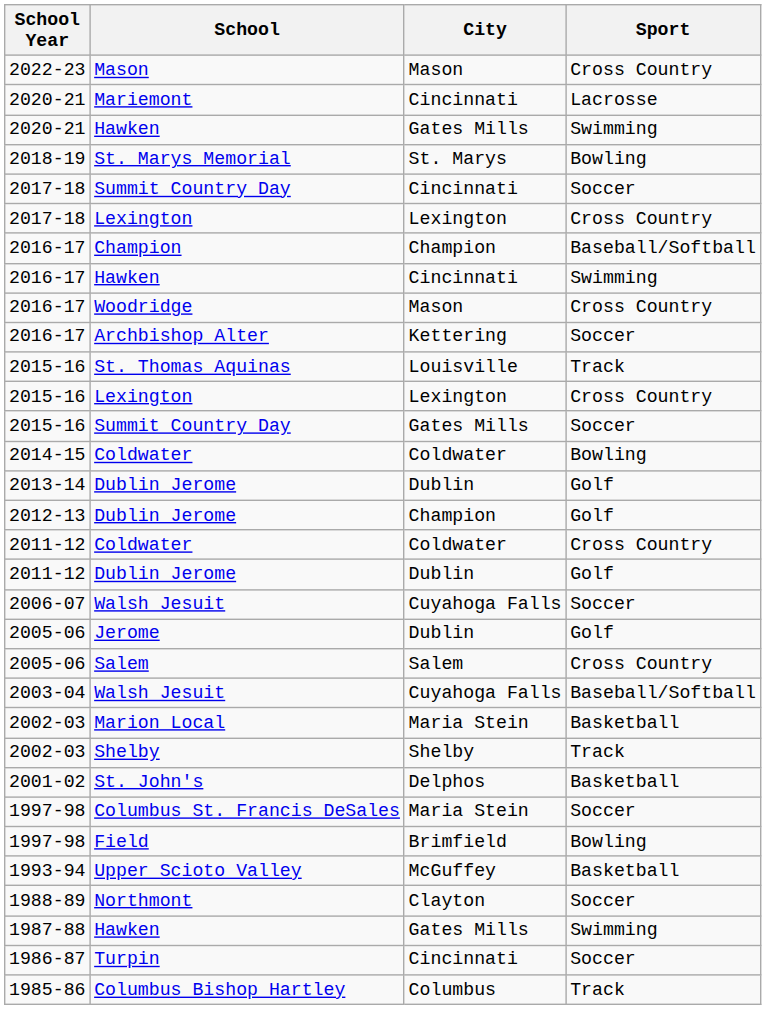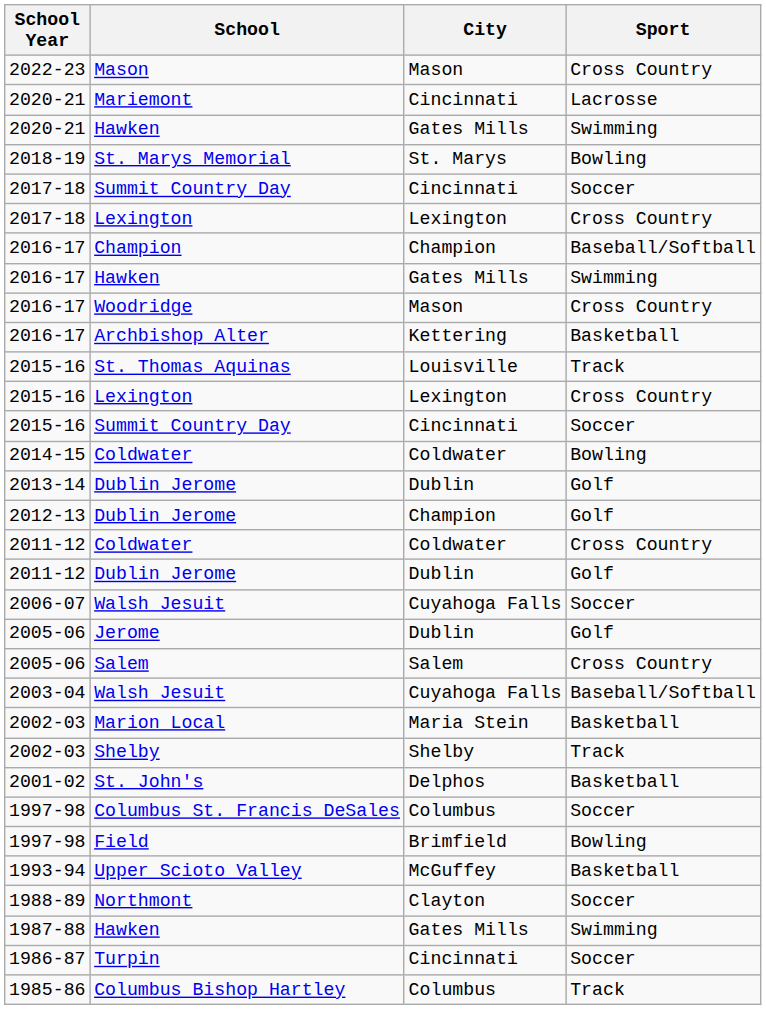 <table class="wikitable">
 <tr>
 <th>School<br>Year</th>
 <th>School</th>
 <th>City</th>
 <th>Sport</th>
 </tr>
 <tr>
 <td>2022-23</td>
 <td><a href='#'>Mason</a></td>
 <td>Mason</td>
 <td>Cross Country</td>
 </tr>
 <tr>
 <td>2020-21</td>
 <td><a href='#'>Mariemont</a></td>
 <td>Cincinnati</td>
 <td>Lacrosse</td>
 </tr>
 <tr>
 <td>2020-21</td>
 <td><a href='#'>Hawken</a></td>
 <td>Gates Mills</td>
 <td>Swimming</td>
 </tr>
 <tr>
 <td>2018-19</td>
 <td><a href='#'>St. Marys Memorial</a></td>
 <td>St. Marys</td>
 <td>Bowling</td>
 </tr>
 <tr>
 <td>2017-18</td>
 <td><a href='#'>Summit Country Day</a></td>
 <td>Cincinnati</td>
 <td>Soccer</td>
 </tr>
 <tr>
 <td>2017-18</td>
 <td><a href='#'>Lexington</a></td>
 <td>Lexington</td>
 <td>Cross Country</td>
 </tr>
 <tr>
 <td>2016-17</td>
 <td><a href='#'>Champion</a></td>
 <td>Champion</td>
 <td>Baseball/Softball</td>
 </tr>
 <tr>
 <td>2016-17</td>
 <td><a href='#'>Hawken</a></td>
-<td>Cincinnati</td>
+<td>Gates Mills</td>
 <td>Swimming</td>
 </tr>
 <tr>
 <td>2016-17</td>
 <td><a href='#'>Woodridge</a></td>
 <td>Mason</td>
 <td>Cross Country</td>
 </tr>
 <tr>
 <td>2016-17</td>
 <td><a href='#'>Archbishop Alter</a></td>
 <td>Kettering</td>
-<td>Soccer</td>
+<td>Basketball</td>
 </tr>
 <tr>
 <td>2015-16</td>
 <td><a href='#'>St. Thomas Aquinas</a></td>
 <td>Louisville</td>
 <td>Track</td>
 </tr>
 <tr>
 <td>2015-16</td>
 <td><a href='#'>Lexington</a></td>
 <td>Lexington</td>
 <td>Cross Country</td>
 </tr>
 <tr>
 <td>2015-16</td>
 <td><a href='#'>Summit Country Day</a></td>
-<td>Gates Mills</td>
+<td>Cincinnati</td>
 <td>Soccer</td>
 </tr>
 <tr>
 <td>2014-15</td>
 <td><a href='#'>Coldwater</a></td>
 <td>Coldwater</td>
 <td>Bowling</td>
 </tr>
 <tr>
 <td>2013-14</td>
 <td><a href='#'>Dublin Jerome</a></td>
 <td>Dublin</td>
 <td>Golf</td>
 </tr>
 <tr>
 <td>2012-13</td>
 <td><a href='#'>Dublin Jerome</a></td>
 <td>Champion</td>
 <td>Golf</td>
 </tr>
 <tr>
 <td>2011-12</td>
 <td><a href='#'>Coldwater</a></td>
 <td>Coldwater</td>
 <td>Cross Country</td>
 </tr>
 <tr>
 <td>2011-12</td>
 <td><a href='#'>Dublin Jerome</a></td>
 <td>Dublin</td>
 <td>Golf</td>
 </tr>
 <tr>
 <td>2006-07</td>
 <td><a href='#'>Walsh Jesuit</a></td>
 <td>Cuyahoga Falls</td>
 <td>Soccer</td>
 </tr>
 <tr>
 <td>2005-06</td>
 <td><a href='#'>Jerome</a></td>
 <td>Dublin</td>
 <td>Golf</td>
 </tr>
 <tr>
 <td>2005-06</td>
 <td><a href='#'>Salem</a></td>
 <td>Salem</td>
 <td>Cross Country</td>
 </tr>
 <tr>
 <td>2003-04</td>
 <td><a href='#'>Walsh Jesuit</a></td>
 <td>Cuyahoga Falls</td>
 <td>Baseball/Softball</td>
 </tr>
 <tr>
 <td>2002-03</td>
 <td><a href='#'>Marion Local</a></td>
 <td>Maria Stein</td>
 <td>Basketball</td>
 </tr>
 <tr>
 <td>2002-03</td>
 <td><a href='#'>Shelby</a></td>
 <td>Shelby</td>
 <td>Track</td>
 </tr>
 <tr>
 <td>2001-02</td>
 <td><a href='#'>St. John's</a></td>
 <td>Delphos</td>
 <td>Basketball</td>
 </tr>
 <tr>
 <td>1997-98</td>
 <td><a href='#'>Columbus St. Francis DeSales</a></td>
-<td>Maria Stein</td>
+<td>Columbus</td>
 <td>Soccer</td>
 </tr>
 <tr>
 <td>1997-98</td>
 <td><a href='#'>Field</a></td>
 <td>Brimfield</td>
 <td>Bowling</td>
 </tr>
 <tr>
 <td>1993-94</td>
 <td><a href='#'>Upper Scioto Valley</a></td>
 <td>McGuffey</td>
 <td>Basketball</td>
 </tr>
 <tr>
 <td>1988-89</td>
 <td><a href='#'>Northmont</a></td>
 <td>Clayton</td>
 <td>Soccer</td>
 </tr>
 <tr>
 <td>1987-88</td>
 <td><a href='#'>Hawken</a></td>
 <td>Gates Mills</td>
 <td>Swimming</td>
 </tr>
 <tr>
 <td>1986-87</td>
 <td><a href='#'>Turpin</a></td>
 <td>Cincinnati</td>
 <td>Soccer</td>
 </tr>
 <tr>
 <td>1985-86</td>
 <td><a href='#'>Columbus Bishop Hartley</a></td>
 <td>Columbus</td>
 <td>Track</td>
 </tr>
 </table>
